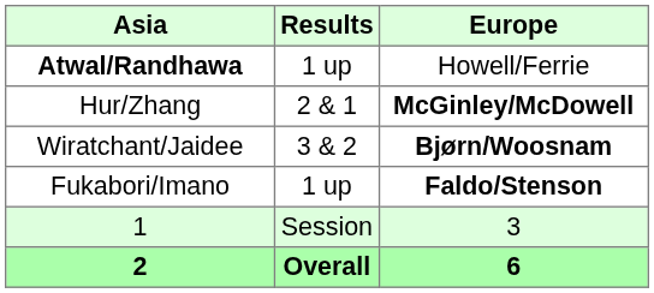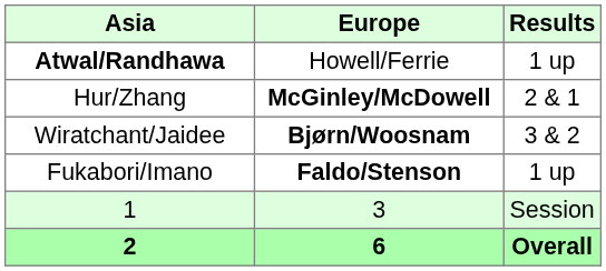 <table border="1" cellpadding="3" style="border-collapse:collapse; text-align:center;">
 <tr style="background:#ddffdd;">
 <th width=160>Asia</th>
+<th width=160>Europe</th>
 <th>Results</th>
-<th width=160>Europe</th>
 </tr>
 <tr>
 <td><strong>Atwal/Randhawa</strong></td>
+<td>Howell/Ferrie</td>
 <td>1 up</td>
-<td>Howell/Ferrie</td>
 </tr>
 <tr>
 <td>Hur/Zhang</td>
+<td><strong>McGinley/McDowell</strong></td>
 <td>2 & 1</td>
-<td><strong>McGinley/McDowell</strong></td>
 </tr>
 <tr>
 <td>Wiratchant/Jaidee</td>
+<td><strong>Bjørn/Woosnam</strong></td>
 <td>3 & 2</td>
-<td><strong>Bjørn/Woosnam</strong></td>
 </tr>
 <tr>
 <td>Fukabori/Imano</td>
+<td><strong>Faldo/Stenson</strong></td>
 <td>1 up</td>
-<td><strong>Faldo/Stenson</strong></td>
 </tr>
 <tr style="background:#ddffdd;">
 <td>1</td>
+<td>3</td>
 <td>Session</td>
-<td>3</td>
 </tr>
 <tr style="background:#aaffaa;">
 <th>2</th>
+<th>6</th>
 <th>Overall</th>
-<th>6</th>
 </tr>
 </table>
